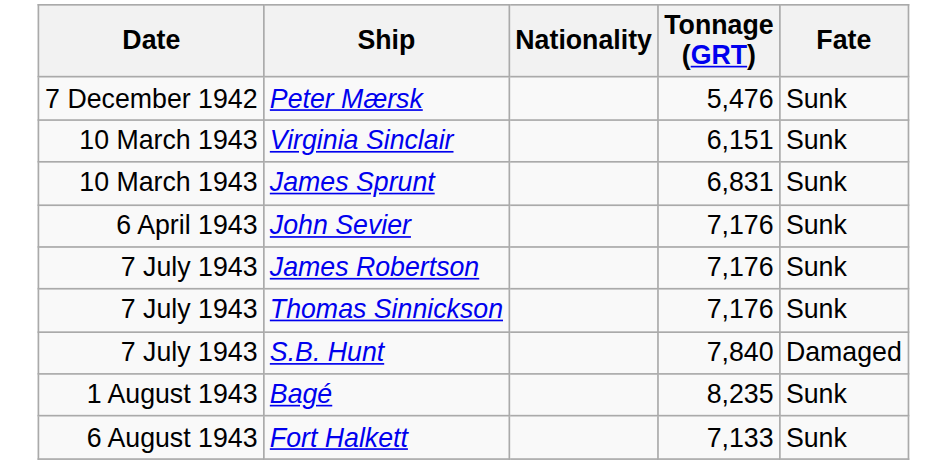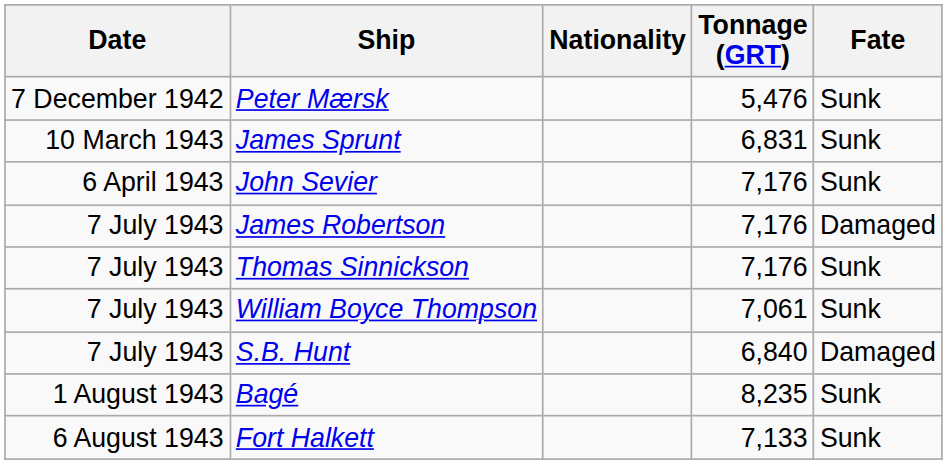 <table class="wikitable sortable" style="margin: 1em auto 1em auto;" style="margin: 1em auto 1em auto;"|->
 <tr>
 <th>Date</th>
 <th>Ship</th>
 <th>Nationality</th>
 <th>Tonnage<br>(<a href='#'>GRT</a>)</th>
 <th>Fate</th>
 </tr>
 <tr>
 <td align="right">7 December 1942</td>
 <td align="left"><a href='#'><em>Peter Mærsk</em></a></td>
 <td align="left"></td>
 <td align="right">5,476</td>
-<td align="left">Sunk</td>
-</tr>
-<tr>
-<td align="right">10 March 1943</td>
-<td align="left"><a href='#'><em>Virginia Sinclair</em></a></td>
-<td align="left"></td>
-<td align="right">6,151</td>
 <td align="left">Sunk</td>
 </tr>
 <tr>
 <td align="right">10 March 1943</td>
 <td align="left"><a href='#'><em>James Sprunt</em></a></td>
 <td align="left"></td>
 <td align="right">6,831</td>
 <td align="left">Sunk</td>
 </tr>
 <tr>
 <td align="right">6 April 1943</td>
 <td align="left"><a href='#'><em>John Sevier</em></a></td>
 <td align="left"></td>
 <td align="right">7,176</td>
 <td align="left">Sunk</td>
 </tr>
 <tr>
 <td align="right">7 July 1943</td>
 <td align="left"><a href='#'><em>James Robertson</em></a></td>
 <td align="left"></td>
 <td align="right">7,176</td>
-<td align="left">Sunk</td>
+<td align="left">Damaged</td>
 </tr>
 <tr>
 <td align="right">7 July 1943</td>
 <td align="left"><a href='#'><em>Thomas Sinnickson</em></a></td>
 <td align="left"></td>
 <td align="right">7,176</td>
 <td align="left">Sunk</td>
 </tr>
 <tr>
 <td align="right">7 July 1943</td>
+<td align="left"><a href='#'><em>William Boyce Thompson</em></a></td>
+<td align="left"></td>
+<td align="right">7,061</td>
+<td align="left">Sunk</td>
+</tr>
+<tr>
+<td align="right">7 July 1943</td>
 <td align="left"><a href='#'><em>S.B. Hunt</em></a></td>
 <td align="left"></td>
-<td align="right">7,840</td>
+<td align="right">6,840</td>
 <td align="left">Damaged</td>
 </tr>
 <tr>
 <td align="right">1 August 1943</td>
 <td align="left"><a href='#'><em>Bagé</em></a></td>
 <td align="left"></td>
 <td align="right">8,235</td>
 <td align="left">Sunk</td>
 </tr>
 <tr>
 <td align="right">6 August 1943</td>
 <td align="left"><a href='#'><em>Fort Halkett</em></a></td>
 <td align="left"></td>
 <td align="right">7,133</td>
 <td align="left">Sunk</td>
 </tr>
 </table>
